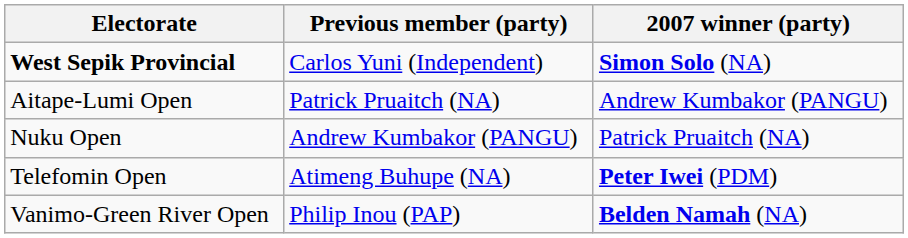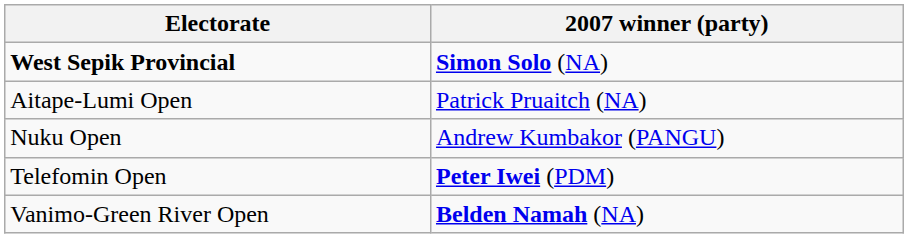 <table class="wikitable" style="text-align: left;" width="600">
 <tr>
 <th>Electorate</th>
-<th>Previous member (party)</th>
 <th>2007 winner (party)</th>
 </tr>
 <tr>
 <td><strong>West Sepik Provincial</strong></td>
-<td><a href='#'>Carlos Yuni</a> (<a href='#'>Independent</a>)</td>
 <td><strong><a href='#'>Simon Solo</a></strong> (<a href='#'>NA</a>) </td>
 </tr>
 <tr>
 <td>Aitape-Lumi Open</td>
-<td><a href='#'>Patrick Pruaitch</a> (<a href='#'>NA</a>)</td>
+<td><a href='#'>Patrick Pruaitch</a> (<a href='#'>NA</a>) </td>
+</tr>
+<tr>
+<td>Nuku Open</td>
 <td><a href='#'>Andrew Kumbakor</a> (<a href='#'>PANGU</a>) </td>
 </tr>
 <tr>
-<td>Nuku Open</td>
-<td><a href='#'>Andrew Kumbakor</a> (<a href='#'>PANGU</a>)</td>
-<td><a href='#'>Patrick Pruaitch</a> (<a href='#'>NA</a>) </td>
-</tr>
-<tr>
 <td>Telefomin Open</td>
-<td><a href='#'>Atimeng Buhupe</a> (<a href='#'>NA</a>)</td>
 <td><strong><a href='#'>Peter Iwei</a></strong> (<a href='#'>PDM</a>) </td>
 </tr>
 <tr>
 <td>Vanimo-Green River Open</td>
-<td><a href='#'>Philip Inou</a> (<a href='#'>PAP</a>)</td>
 <td><strong><a href='#'>Belden Namah</a></strong> (<a href='#'>NA</a>) </td>
 </tr>
 </table>
